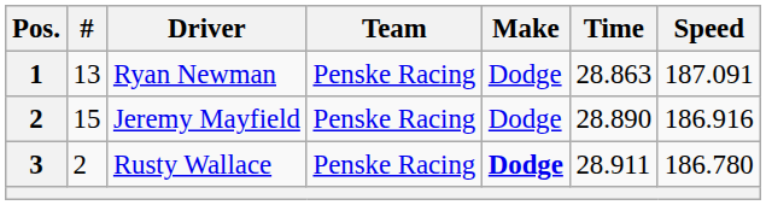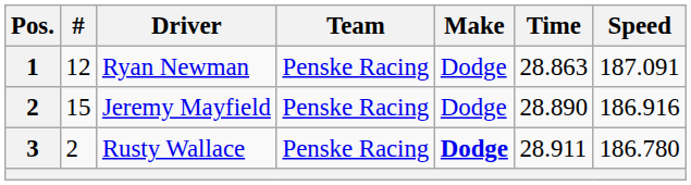 <table class="wikitable" style="font-size:95%">
 <tr>
 <th>Pos.</th>
 <th>#</th>
 <th>Driver</th>
 <th>Team</th>
 <th>Make</th>
 <th>Time</th>
 <th>Speed</th>
 </tr>
 <tr>
 <th>1</th>
-<td>13</td>
+<td>12</td>
 <td><a href='#'>Ryan Newman</a></td>
 <td><a href='#'>Penske Racing</a></td>
 <td><a href='#'>Dodge</a></td>
 <td>28.863</td>
 <td>187.091</td>
 </tr>
 <tr>
 <th>2</th>
 <td>15</td>
 <td><a href='#'>Jeremy Mayfield</a></td>
 <td><a href='#'>Penske Racing</a></td>
 <td><a href='#'>Dodge</a></td>
 <td>28.890</td>
 <td>186.916</td>
 </tr>
 <tr>
 <th>3</th>
 <td>2</td>
 <td><a href='#'>Rusty Wallace</a></td>
 <td><a href='#'>Penske Racing</a></td>
 <td><strong><a href='#'>Dodge</a></strong></td>
 <td>28.911</td>
 <td>186.780</td>
 </tr>
 <tr>
 <th colspan="7"></th>
 </tr>
 </table>
